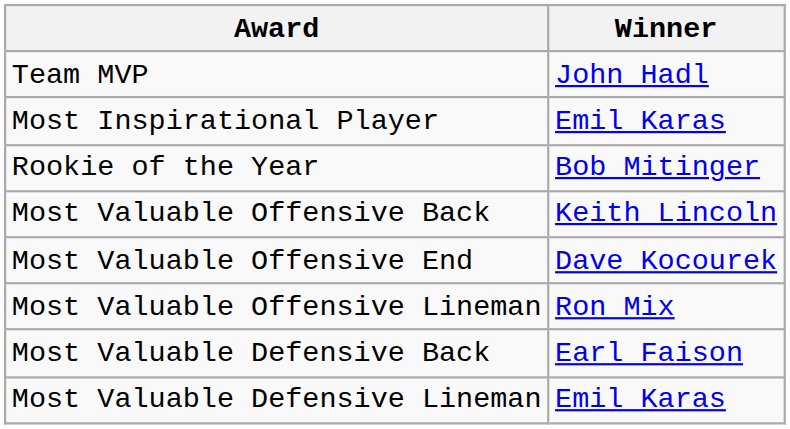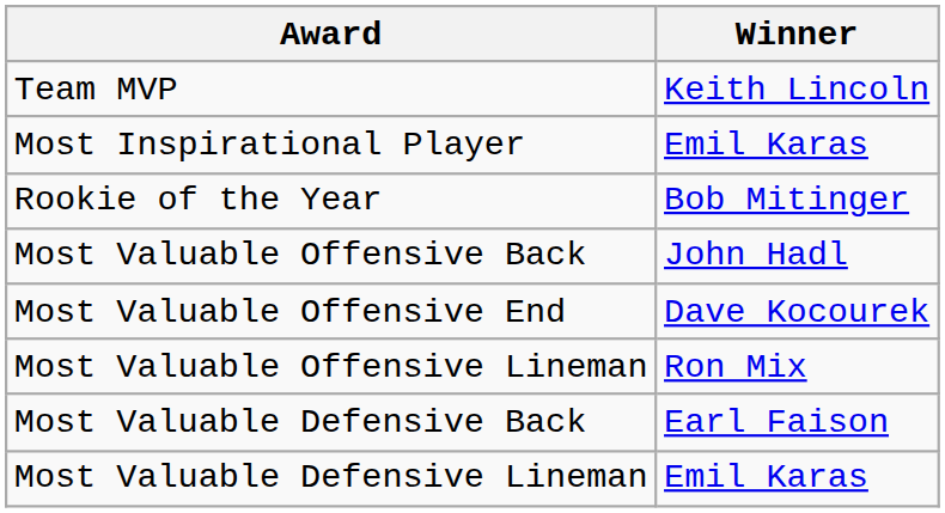 <table class="wikitable">
 <tr>
 <th>Award</th>
 <th>Winner</th>
 </tr>
 <tr>
 <td>Team MVP</td>
-<td><a href='#'>John Hadl</a></td>
+<td><a href='#'>Keith Lincoln</a></td>
 </tr>
 <tr>
 <td>Most Inspirational Player</td>
 <td><a href='#'>Emil Karas</a></td>
 </tr>
 <tr>
 <td>Rookie of the Year</td>
 <td><a href='#'>Bob Mitinger</a></td>
 </tr>
 <tr>
 <td>Most Valuable Offensive Back</td>
-<td><a href='#'>Keith Lincoln</a></td>
+<td><a href='#'>John Hadl</a></td>
 </tr>
 <tr>
 <td>Most Valuable Offensive End</td>
 <td><a href='#'>Dave Kocourek</a></td>
 </tr>
 <tr>
 <td>Most Valuable Offensive Lineman</td>
 <td><a href='#'>Ron Mix</a></td>
 </tr>
 <tr>
 <td>Most Valuable Defensive Back</td>
 <td><a href='#'>Earl Faison</a></td>
 </tr>
 <tr>
 <td>Most Valuable Defensive Lineman</td>
 <td><a href='#'>Emil Karas</a></td>
 </tr>
 </table>
